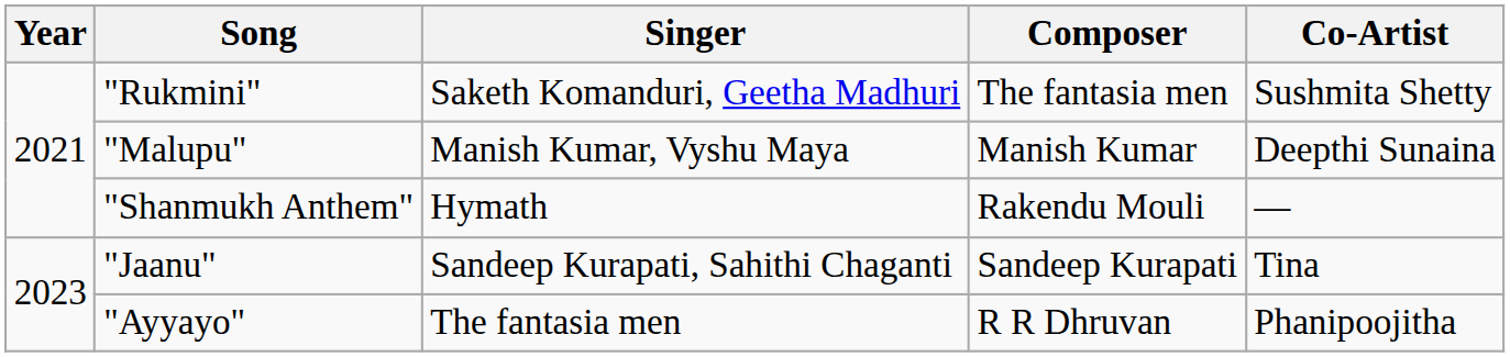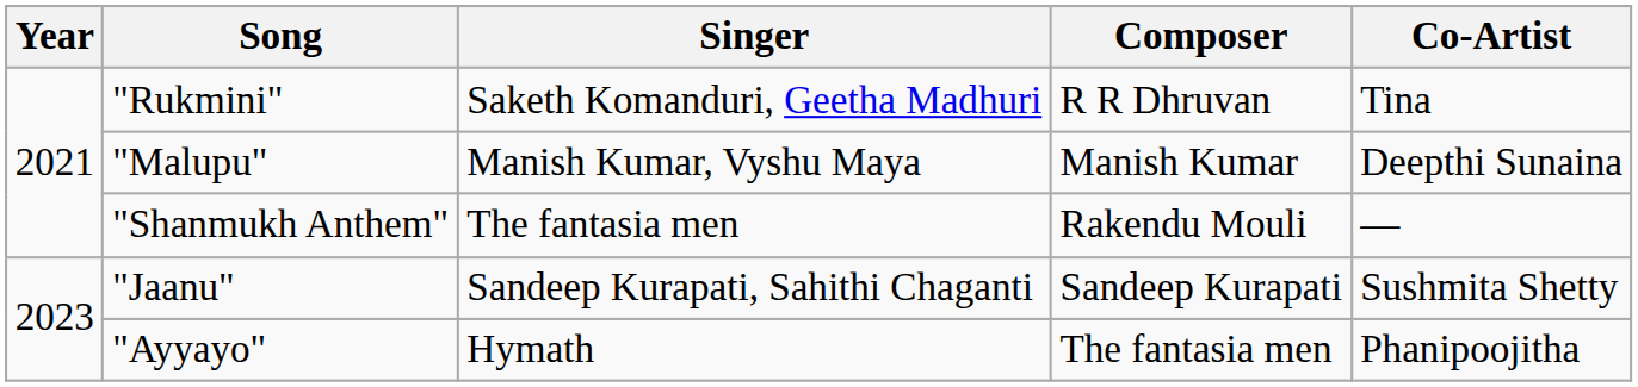 <table class="wikitable">
 <tr>
 <th>Year</th>
 <th>Song</th>
 <th>Singer</th>
 <th>Composer</th>
 <th>Co-Artist</th>
 </tr>
 <tr>
 <td rowspan="3">2021</td>
 <td>"Rukmini"</td>
 <td>Saketh Komanduri, <a href='#'>Geetha Madhuri</a></td>
-<td>The fantasia men</td>
-<td>Sushmita Shetty</td>
+<td>R R Dhruvan</td>
+<td>Tina</td>
 </tr>
 <tr>
 <td>"Malupu"</td>
 <td>Manish Kumar, Vyshu Maya</td>
 <td>Manish Kumar</td>
 <td>Deepthi Sunaina</td>
 </tr>
 <tr>
 <td>"Shanmukh Anthem"</td>
-<td>Hymath</td>
+<td>The fantasia men</td>
 <td>Rakendu Mouli</td>
 <td>—</td>
 </tr>
 <tr>
 <td rowspan="2">2023</td>
 <td>"Jaanu"</td>
 <td>Sandeep Kurapati, Sahithi Chaganti</td>
 <td>Sandeep Kurapati</td>
-<td>Tina</td>
+<td>Sushmita Shetty</td>
 </tr>
 <tr>
 <td>"Ayyayo"</td>
+<td>Hymath</td>
 <td>The fantasia men</td>
-<td>R R Dhruvan</td>
 <td>Phanipoojitha</td>
 </tr>
 </table>
